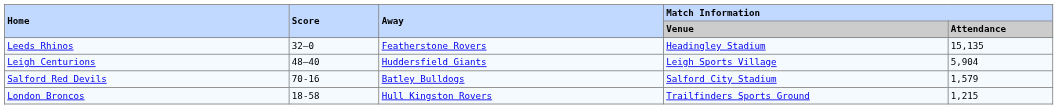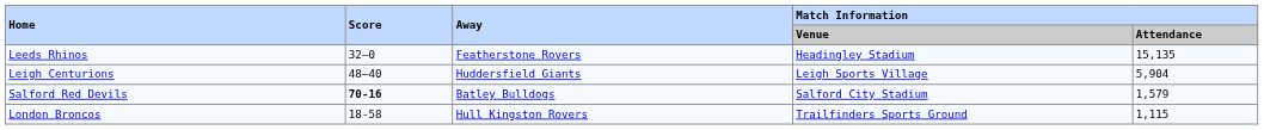 <table border=1 style="border-collapse:collapse; font-size:85%; text-align:left;" cellpadding=3 cellspacing=0 width=100%>
 <tr bgcolor=#C1D8FF>
 <th rowspan=2 width=19%>Home</th>
 <th rowspan=2 width=6%>Score</th>
 <th rowspan=2 width=19%>Away</th>
 <th colspan=6>Match Information</th>
 </tr>
 <tr bgcolor=#CCCCCC>
 <th width=19%>Venue</th>
 <th width=7%>Attendance</th>
 </tr>
 <tr bgcolor=#F5FAFF>
 <td align=left> <a href='#'>Leeds Rhinos</a></td>
 <td>32–0</td>
 <td align=left> <a href='#'>Featherstone Rovers</a></td>
 <td><a href='#'>Headingley Stadium</a></td>
 <td>15,135</td>
 </tr>
 <tr bgcolor=#F5FAFF>
 <td align=left> <a href='#'>Leigh Centurions</a></td>
 <td>48–40</td>
 <td align=left> <a href='#'>Huddersfield Giants</a></td>
 <td><a href='#'>Leigh Sports Village</a></td>
 <td>5,904</td>
 </tr>
 <tr bgcolor=#F5FAFF>
 <td align=left> <a href='#'>Salford Red Devils</a></td>
-<td>70-16</td>
+<td><strong>70-16</strong></td>
 <td align=left> <a href='#'>Batley Bulldogs</a></td>
 <td><a href='#'>Salford City Stadium</a></td>
 <td>1,579</td>
 </tr>
 <tr bgcolor=#F5FAFF>
 <td align=left> <a href='#'>London Broncos</a></td>
 <td>18-58</td>
 <td align=left> <a href='#'>Hull Kingston Rovers</a></td>
 <td><a href='#'>Trailfinders Sports Ground</a></td>
-<td>1,215</td>
+<td>1,115</td>
 </tr>
 </table>
